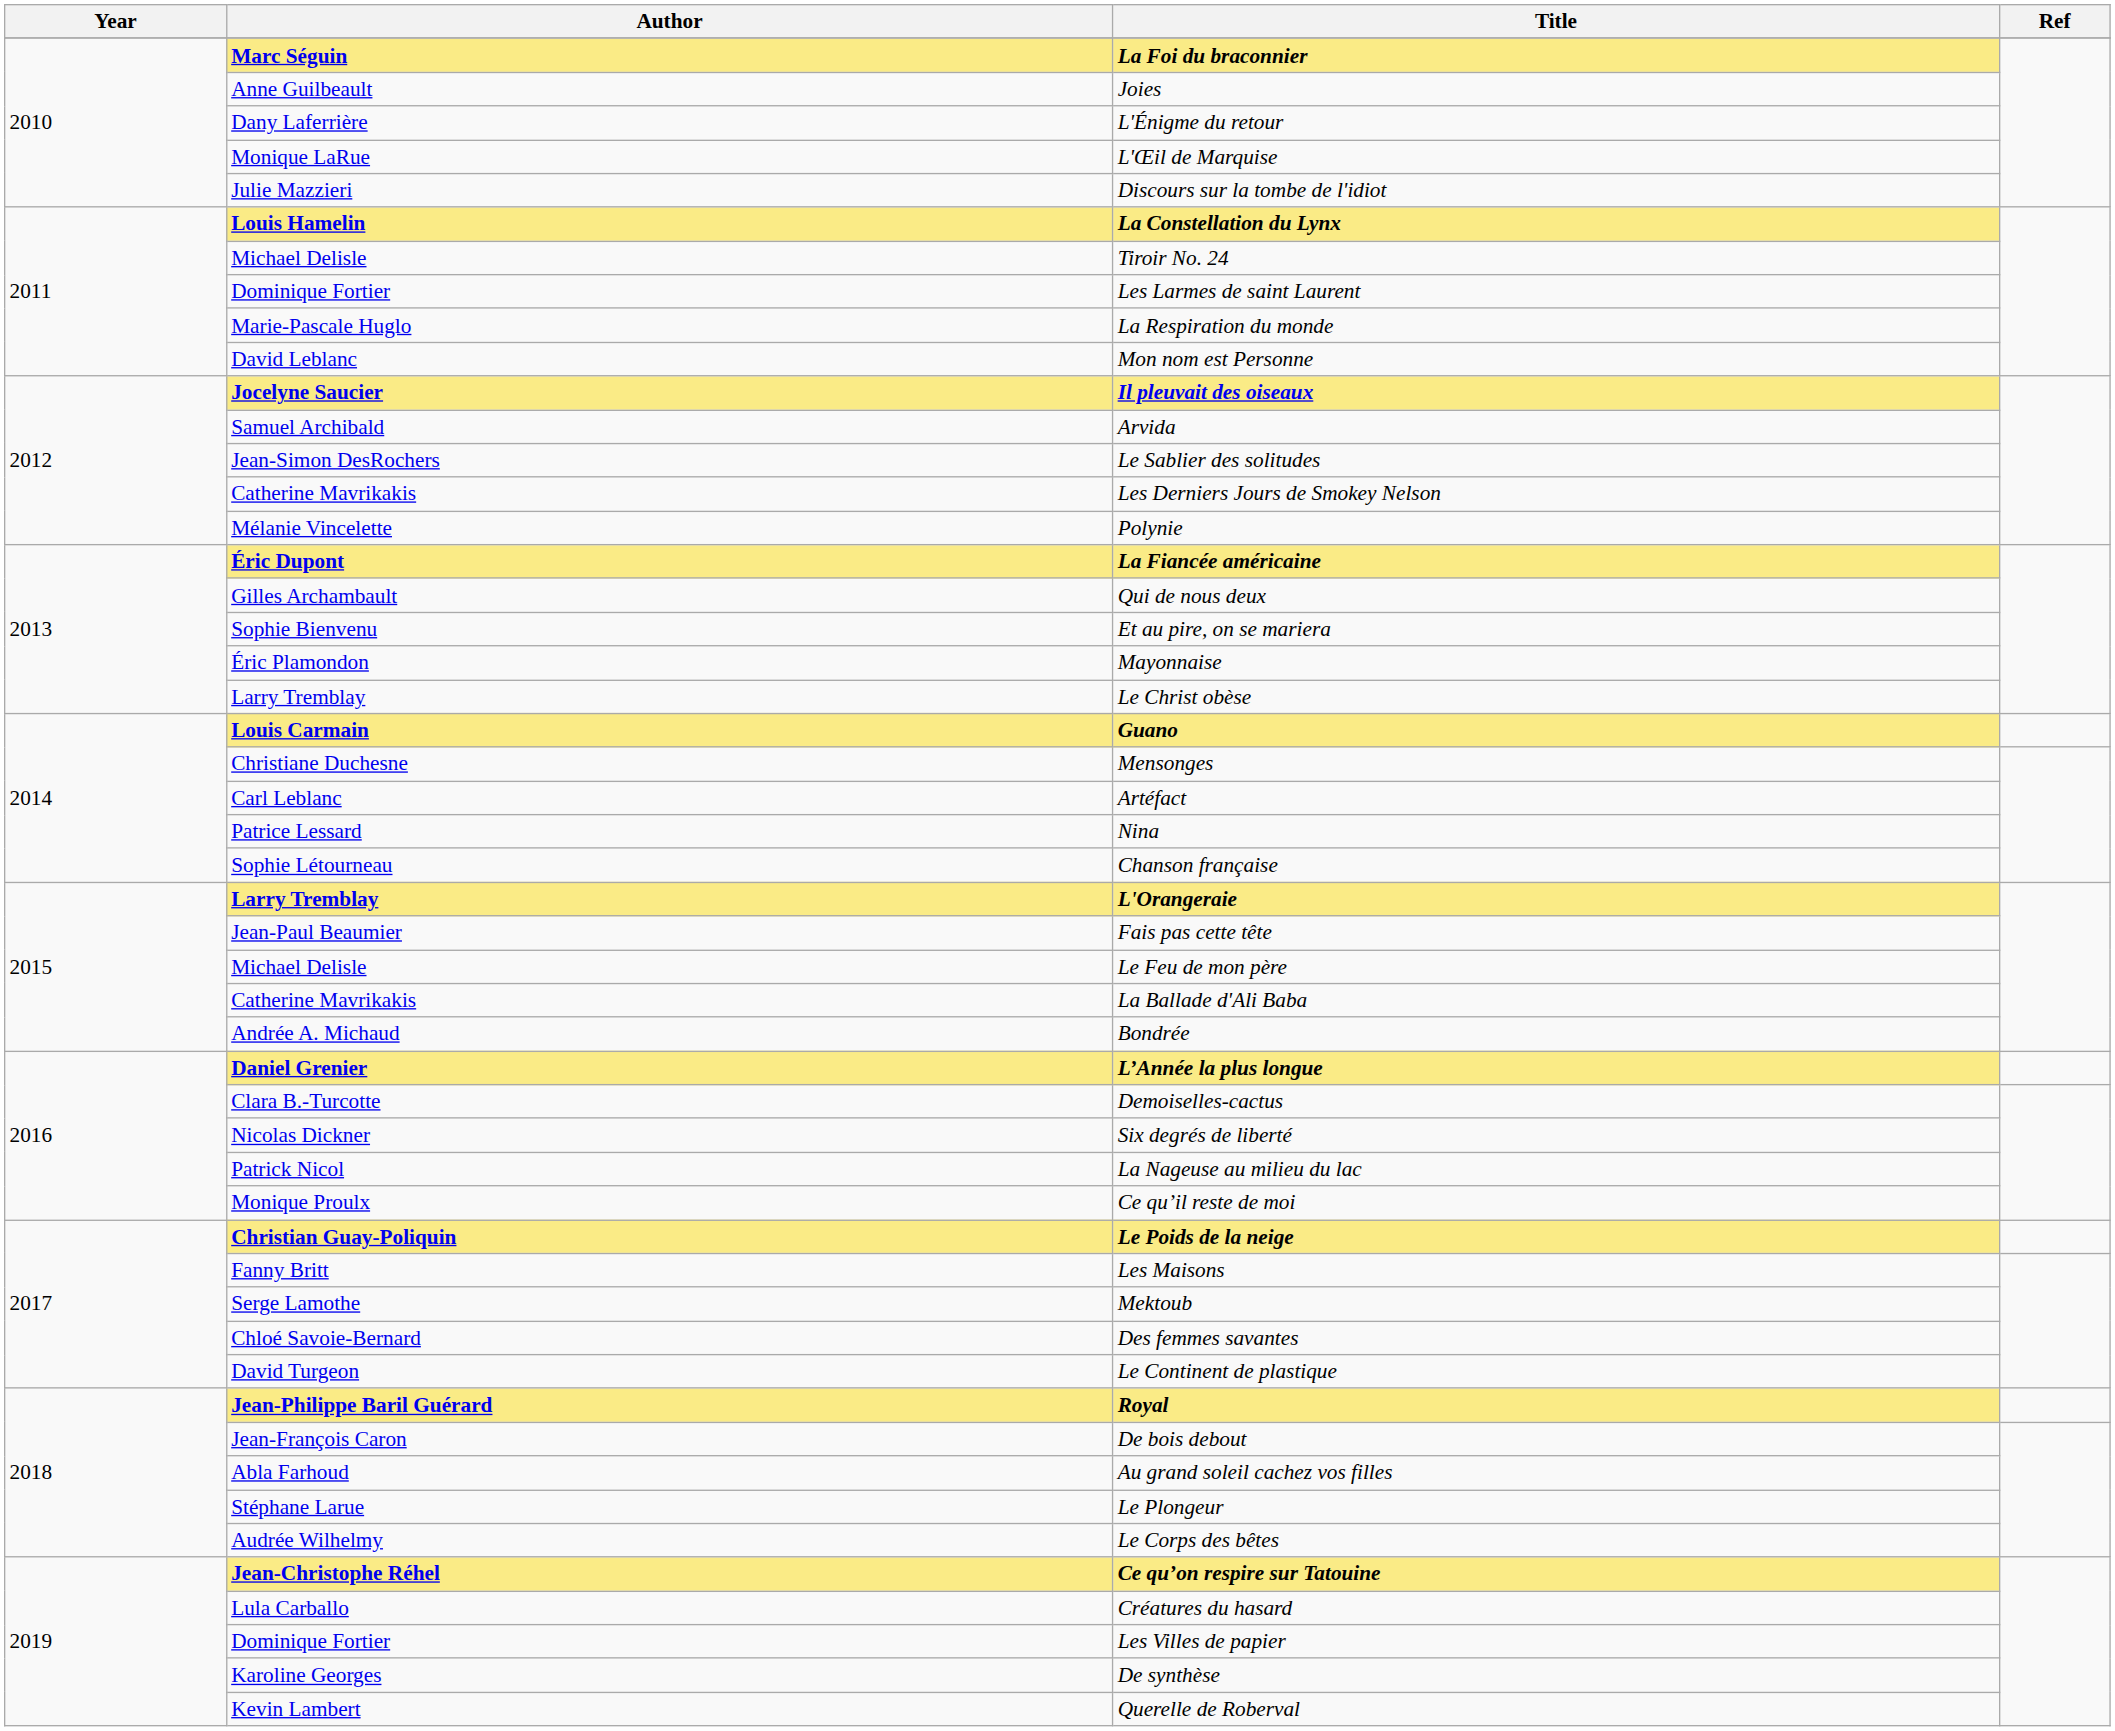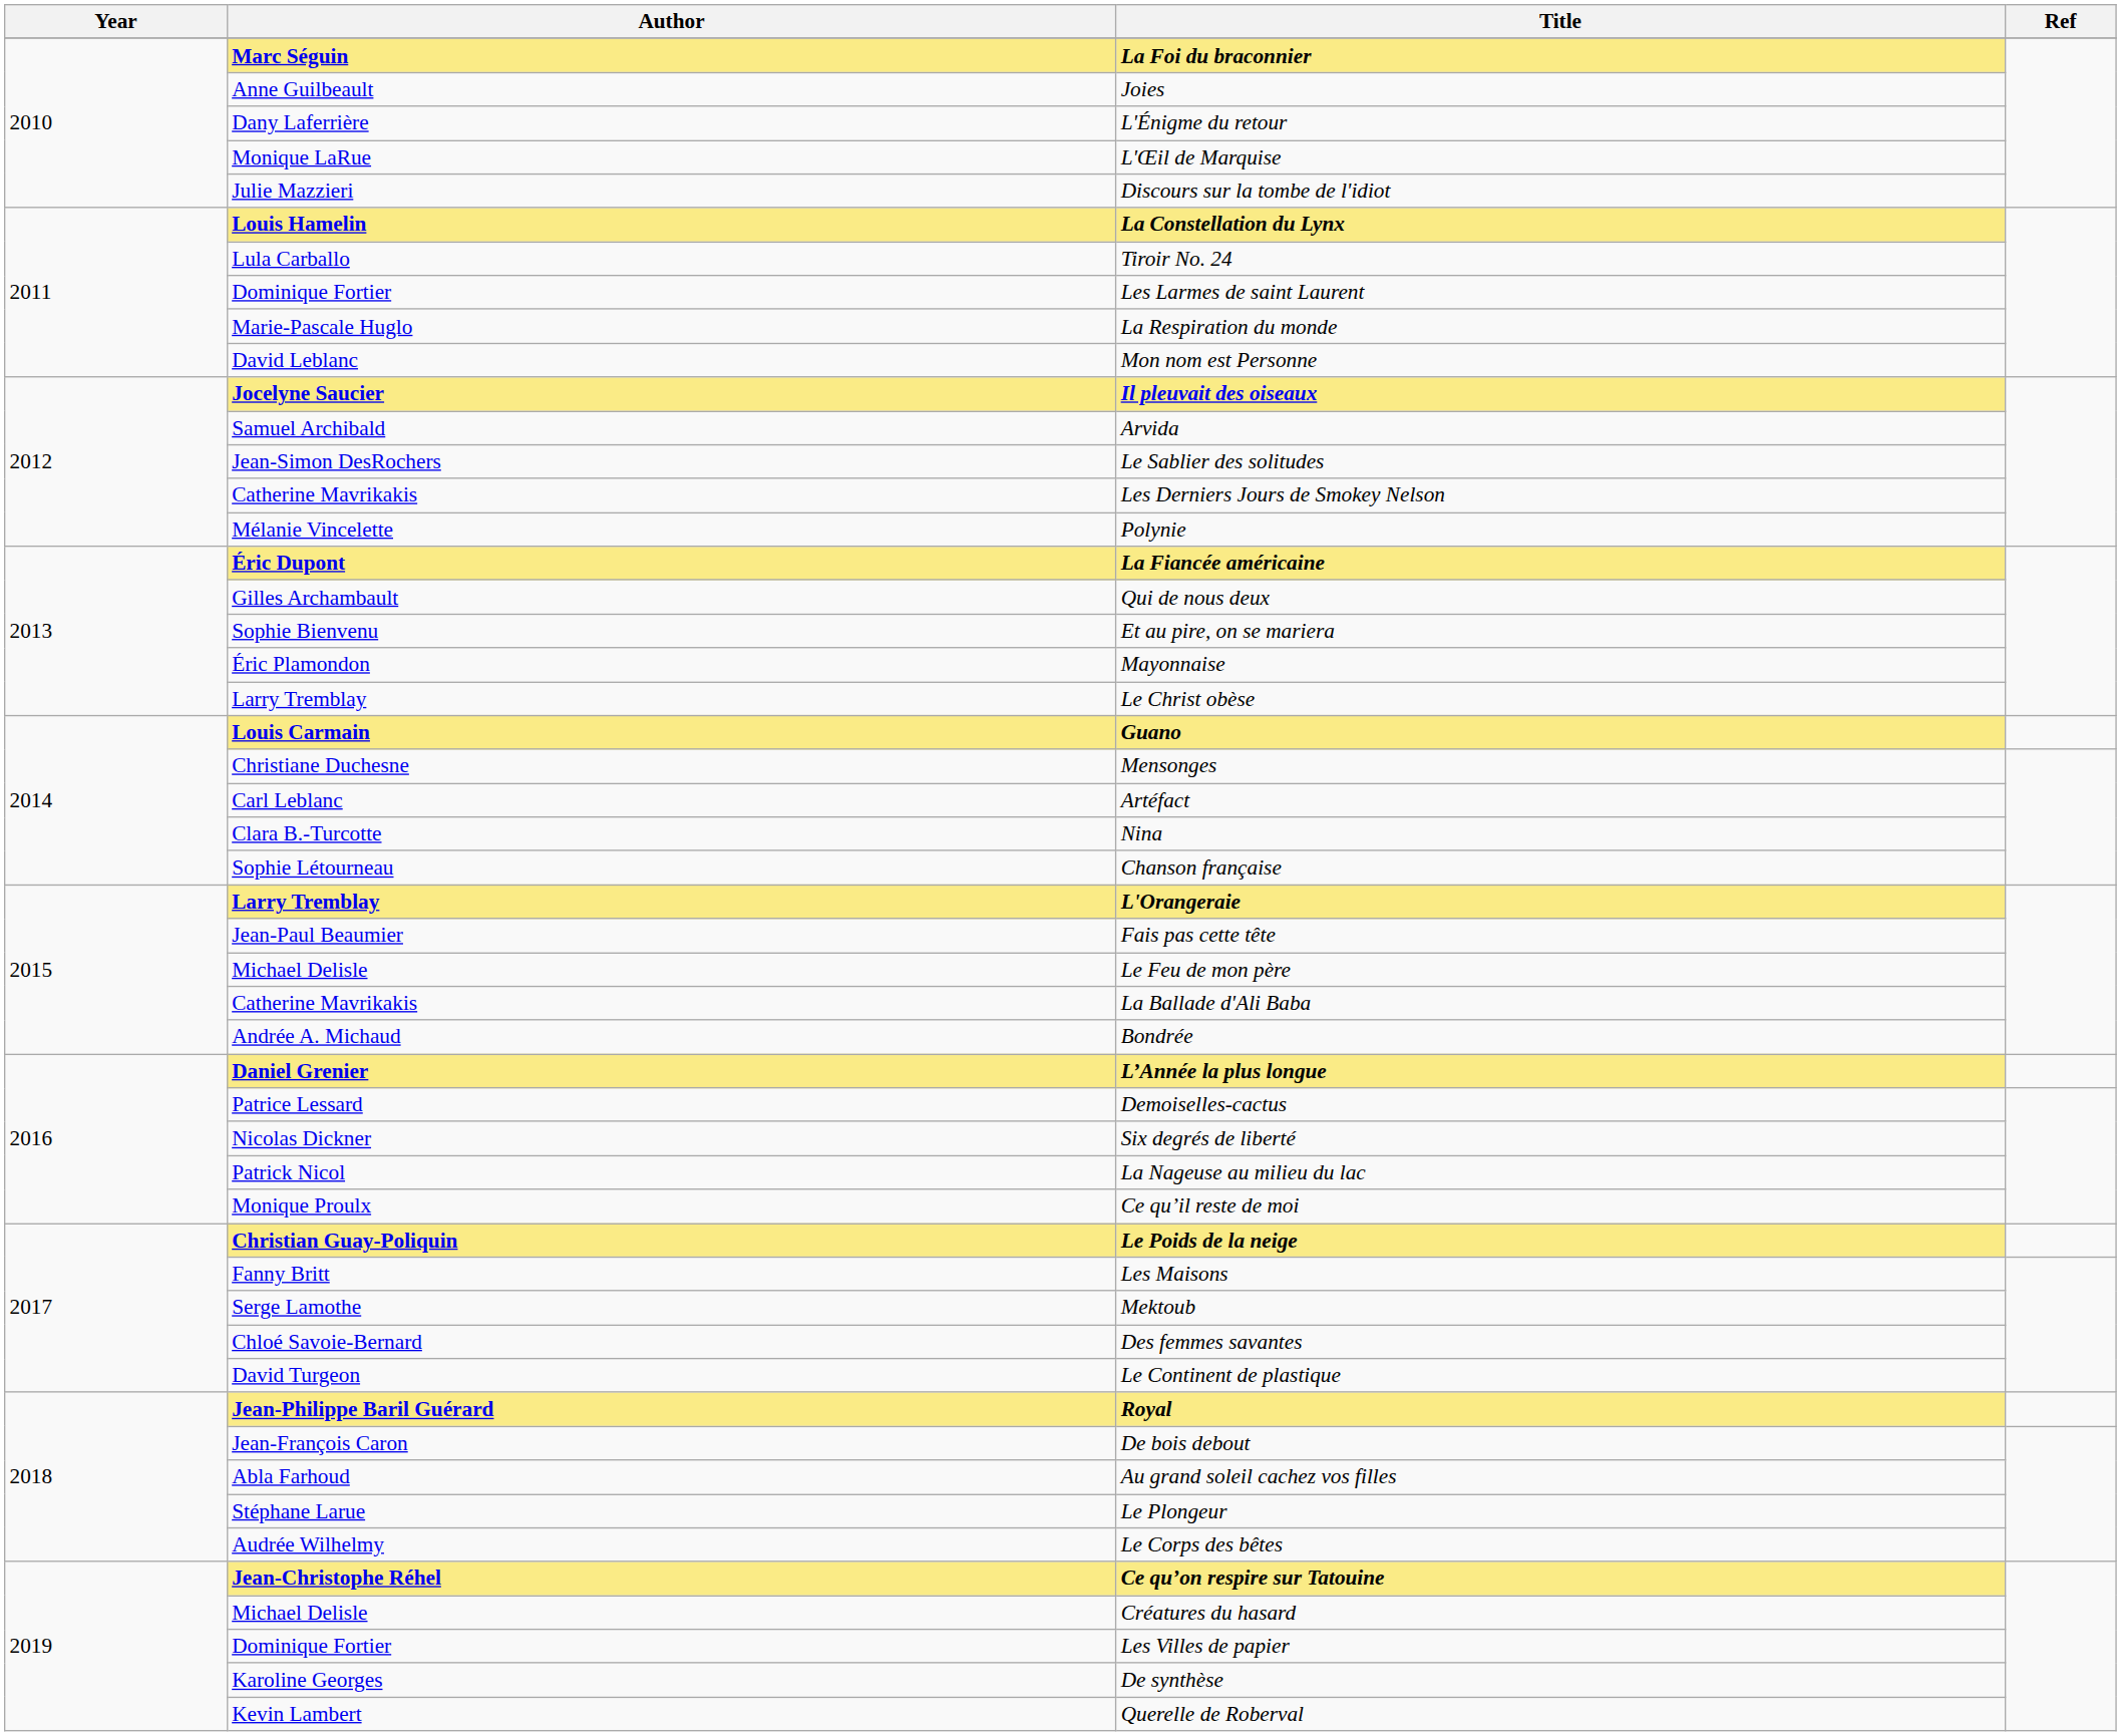 <table class="wikitable" width="100%">
 <tr>
 <th width="10%">Year</th>
 <th width="40%">Author</th>
 <th width="40%">Title</th>
 <th width="5%">Ref</th>
 </tr>
 <tr>
 </tr>
 <tr>
 <td rowspan=5>2010</td>
 <td style="background:#FAEB86"><strong><a href='#'>Marc Séguin</a></strong></td>
 <td style="background:#FAEB86"><strong><em>La Foi du braconnier</em></strong></td>
 <td rowspan=5></td>
 </tr>
 <tr>
 <td><a href='#'>Anne Guilbeault</a></td>
 <td><em>Joies</em></td>
 </tr>
 <tr>
 <td><a href='#'>Dany Laferrière</a></td>
 <td><em>L'Énigme du retour</em></td>
 </tr>
 <tr>
 <td><a href='#'>Monique LaRue</a></td>
 <td><em>L'Œil de Marquise</em></td>
 </tr>
 <tr>
 <td><a href='#'>Julie Mazzieri</a></td>
 <td><em>Discours sur la tombe de l'idiot</em></td>
 </tr>
 <tr>
 <td rowspan=5>2011</td>
 <td style="background:#FAEB86"><strong><a href='#'>Louis Hamelin</a></strong></td>
 <td style="background:#FAEB86"><strong><em>La Constellation du Lynx</em></strong></td>
 <td rowspan=5></td>
 </tr>
 <tr>
-<td><a href='#'>Michael Delisle</a></td>
+<td><a href='#'>Lula Carballo</a></td>
 <td><em>Tiroir No. 24</em></td>
 </tr>
 <tr>
 <td><a href='#'>Dominique Fortier</a></td>
 <td><em>Les Larmes de saint Laurent</em></td>
 </tr>
 <tr>
 <td><a href='#'>Marie-Pascale Huglo</a></td>
 <td><em>La Respiration du monde</em></td>
 </tr>
 <tr>
 <td><a href='#'>David Leblanc</a></td>
 <td><em>Mon nom est Personne</em></td>
 </tr>
 <tr>
 <td rowspan=5>2012</td>
 <td style="background:#FAEB86"><strong><a href='#'>Jocelyne Saucier</a></strong></td>
 <td style="background:#FAEB86"><strong><em><a href='#'>Il pleuvait des oiseaux</a></em></strong></td>
 <td rowspan=5></td>
 </tr>
 <tr>
 <td><a href='#'>Samuel Archibald</a></td>
 <td><em>Arvida</em></td>
 </tr>
 <tr>
 <td><a href='#'>Jean-Simon DesRochers</a></td>
 <td><em>Le Sablier des solitudes</em></td>
 </tr>
 <tr>
 <td><a href='#'>Catherine Mavrikakis</a></td>
 <td><em>Les Derniers Jours de Smokey Nelson</em></td>
 </tr>
 <tr>
 <td><a href='#'>Mélanie Vincelette</a></td>
 <td><em>Polynie</em></td>
 </tr>
 <tr>
 <td rowspan=5>2013</td>
 <td style="background:#FAEB86"><strong><a href='#'>Éric Dupont</a></strong></td>
 <td style="background:#FAEB86"><strong><em>La Fiancée américaine</em></strong></td>
 <td rowspan=5></td>
 </tr>
 <tr>
 <td><a href='#'>Gilles Archambault</a></td>
 <td><em>Qui de nous deux</em></td>
 </tr>
 <tr>
 <td><a href='#'>Sophie Bienvenu</a></td>
 <td><em>Et au pire, on se mariera</em></td>
 </tr>
 <tr>
 <td><a href='#'>Éric Plamondon</a></td>
 <td><em>Mayonnaise</em></td>
 </tr>
 <tr>
 <td><a href='#'>Larry Tremblay</a></td>
 <td><em>Le Christ obèse</em></td>
 </tr>
 <tr>
 <td rowspan=5>2014</td>
 <td style="background:#FAEB86"><strong><a href='#'>Louis Carmain</a></strong></td>
 <td style="background:#FAEB86"><strong><em>Guano</em></strong></td>
 <td></td>
 </tr>
 <tr>
 <td><a href='#'>Christiane Duchesne</a></td>
 <td><em>Mensonges</em></td>
 <td rowspan=4></td>
 </tr>
 <tr>
 <td><a href='#'>Carl Leblanc</a></td>
 <td><em>Artéfact </em></td>
 </tr>
 <tr>
-<td><a href='#'>Patrice Lessard</a></td>
+<td><a href='#'>Clara B.-Turcotte</a></td>
 <td><em>Nina</em></td>
 </tr>
 <tr>
 <td><a href='#'>Sophie Létourneau</a></td>
 <td><em>Chanson française</em></td>
 </tr>
 <tr>
 <td rowspan=5>2015</td>
 <td style="background:#FAEB86"><strong><a href='#'>Larry Tremblay</a></strong></td>
 <td style="background:#FAEB86"><strong><em>L'Orangeraie</em></strong></td>
 <td rowspan=5></td>
 </tr>
 <tr>
 <td><a href='#'>Jean-Paul Beaumier</a></td>
 <td><em>Fais pas cette tête</em></td>
 </tr>
 <tr>
 <td><a href='#'>Michael Delisle</a></td>
 <td><em>Le Feu de mon père</em></td>
 </tr>
 <tr>
 <td><a href='#'>Catherine Mavrikakis</a></td>
 <td><em>La Ballade d'Ali Baba</em></td>
 </tr>
 <tr>
 <td><a href='#'>Andrée A. Michaud</a></td>
 <td><em>Bondrée</em></td>
 </tr>
 <tr>
 <td rowspan=5>2016</td>
 <td style="background:#FAEB86"><strong><a href='#'>Daniel Grenier</a></strong></td>
 <td style="background:#FAEB86"><strong><em>L’Année la plus longue</em></strong></td>
 <td></td>
 </tr>
 <tr>
-<td><a href='#'>Clara B.-Turcotte</a></td>
+<td><a href='#'>Patrice Lessard</a></td>
 <td><em>Demoiselles-cactus</em></td>
 <td rowspan=4></td>
 </tr>
 <tr>
 <td><a href='#'>Nicolas Dickner</a></td>
 <td><em>Six degrés de liberté</em></td>
 </tr>
 <tr>
 <td><a href='#'>Patrick Nicol</a></td>
 <td><em>La Nageuse au milieu du lac</em></td>
 </tr>
 <tr>
 <td><a href='#'>Monique Proulx</a></td>
 <td><em>Ce qu’il reste de moi</em></td>
 </tr>
 <tr>
 <td rowspan=5>2017</td>
 <td style="background:#FAEB86"><strong><a href='#'>Christian Guay-Poliquin</a></strong></td>
 <td style="background:#FAEB86"><strong><em>Le Poids de la neige</em></strong></td>
 <td></td>
 </tr>
 <tr>
 <td><a href='#'>Fanny Britt</a></td>
 <td><em>Les Maisons</em></td>
 <td rowspan=4></td>
 </tr>
 <tr>
 <td><a href='#'>Serge Lamothe</a></td>
 <td><em>Mektoub</em></td>
 </tr>
 <tr>
 <td><a href='#'>Chloé Savoie-Bernard</a></td>
 <td><em>Des femmes savantes</em></td>
 </tr>
 <tr>
 <td><a href='#'>David Turgeon</a></td>
 <td><em>Le Continent de plastique</em></td>
 </tr>
 <tr>
 <td rowspan=5>2018</td>
 <td style="background:#FAEB86"><strong><a href='#'>Jean-Philippe Baril Guérard</a></strong></td>
 <td style="background:#FAEB86"><strong><em>Royal</em></strong></td>
 <td></td>
 </tr>
 <tr>
 <td><a href='#'>Jean-François Caron</a></td>
 <td><em>De bois debout</em></td>
 <td rowspan=4></td>
 </tr>
 <tr>
 <td><a href='#'>Abla Farhoud</a></td>
 <td><em>Au grand soleil cachez vos filles</em></td>
 </tr>
 <tr>
 <td><a href='#'>Stéphane Larue</a></td>
 <td><em>Le Plongeur</em></td>
 </tr>
 <tr>
 <td><a href='#'>Audrée Wilhelmy</a></td>
 <td><em>Le Corps des bêtes</em></td>
 </tr>
 <tr>
 <td rowspan=5>2019</td>
 <td style="background:#FAEB86"><strong><a href='#'>Jean-Christophe Réhel</a></strong></td>
 <td style="background:#FAEB86"><strong><em>Ce qu’on respire sur Tatouine</em></strong></td>
 <td rowspan=5></td>
 </tr>
 <tr>
-<td><a href='#'>Lula Carballo</a></td>
+<td><a href='#'>Michael Delisle</a></td>
 <td><em>Créatures du hasard</em></td>
 </tr>
 <tr>
 <td><a href='#'>Dominique Fortier</a></td>
 <td><em>Les Villes de papier</em></td>
 </tr>
 <tr>
 <td><a href='#'>Karoline Georges</a></td>
 <td><em>De synthèse</em></td>
 </tr>
 <tr>
 <td><a href='#'>Kevin Lambert</a></td>
 <td><em>Querelle de Roberval</em></td>
 </tr>
 </table>
